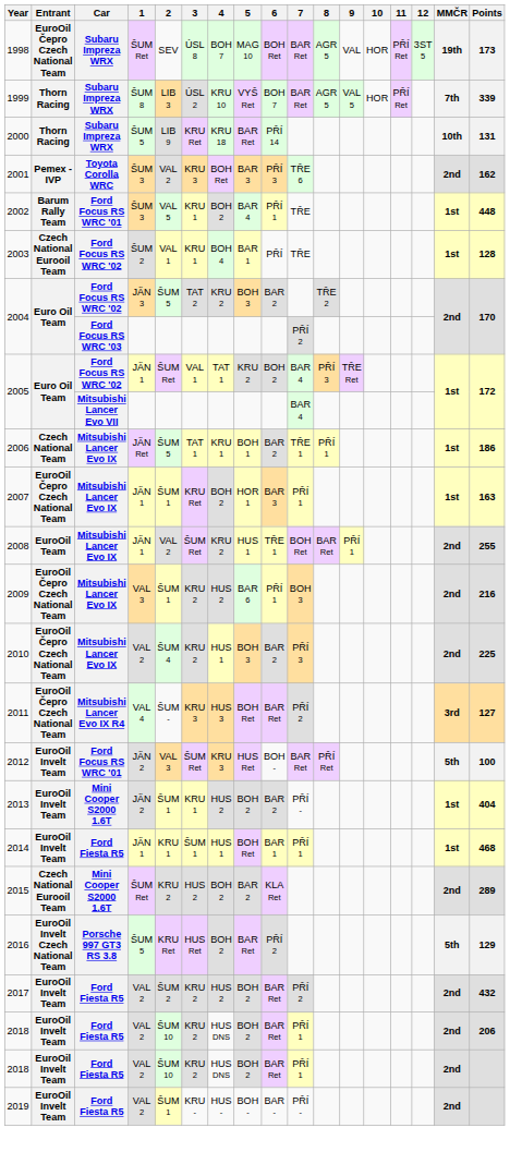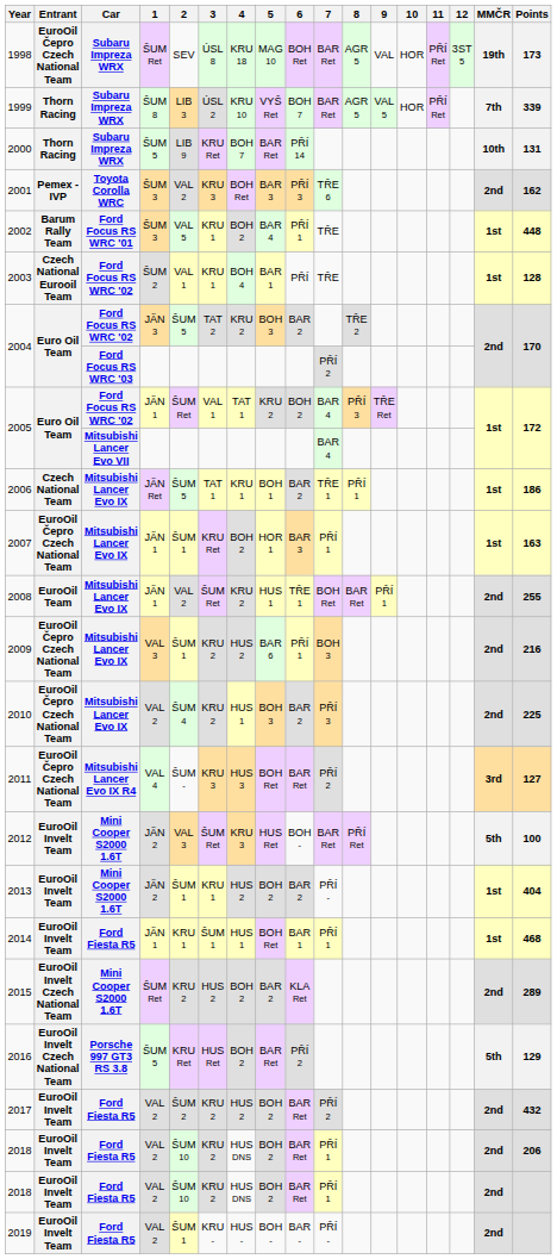 <table class="wikitable" style="text-align:center; font-size:90%">
 <tr>
 <th>Year</th>
 <th>Entrant</th>
 <th>Car</th>
 <th>1</th>
 <th>2</th>
 <th>3</th>
 <th>4</th>
 <th>5</th>
 <th>6</th>
 <th>7</th>
 <th>8</th>
 <th>9</th>
 <th>10</th>
 <th>11</th>
 <th>12</th>
 <th>MMČR</th>
 <th>Points</th>
 </tr>
 <tr>
 <td>1998</td>
 <th>EuroOil Čepro Czech National Team</th>
 <th><a href='#'>Subaru Impreza WRX</a></th>
 <td style="background:#EFCFFF;">ŠUM<br><small>Ret</small></td>
 <td>SEV</td>
 <td style="background:#DFFFDF;">ÚSL<br><small>8</small></td>
-<td style="background:#DFFFDF;">BOH<br><small>7</small></td>
+<td style="background:#DFFFDF;">KRU<br><small>18</small></td>
 <td style="background:#DFFFDF;">MAG<br><small>10</small></td>
 <td style="background:#EFCFFF;">BOH<br><small>Ret</small></td>
 <td style="background:#EFCFFF;">BAR<br><small>Ret</small></td>
 <td style="background:#DFFFDF;">AGR<br><small>5</small></td>
 <td>VAL</td>
 <td>HOR</td>
 <td style="background:#EFCFFF;">PŘÍ<br><small>Ret</small></td>
 <td style="background:#DFFFDF;">3ST<br><small>5</small></td>
 <th>19th</th>
 <th>173</th>
 </tr>
 <tr>
 <td>1999</td>
 <th>Thorn Racing</th>
 <th><a href='#'>Subaru Impreza WRX</a></th>
 <td style="background:#DFFFDF;">ŠUM<br><small>8</small></td>
 <td style="background:#FFDF9F;">LIB<br><small>3</small></td>
 <td style="background:#DFDFDF;">ÚSL<br><small>2</small></td>
 <td style="background:#DFFFDF;">KRU<br><small>10</small></td>
 <td style="background:#EFCFFF;">VYŠ<br><small>Ret</small></td>
 <td style="background:#DFFFDF;">BOH<br><small>7</small></td>
 <td style="background:#EFCFFF;">BAR<br><small>Ret</small></td>
 <td style="background:#DFFFDF;">AGR<br><small>5</small></td>
 <td style="background:#DFFFDF;">VAL<br><small>5</small></td>
 <td>HOR</td>
 <td style="background:#EFCFFF;">PŘÍ<br><small>Ret</small></td>
 <td></td>
 <th>7th</th>
 <th>339</th>
 </tr>
 <tr>
 <td>2000</td>
 <th>Thorn Racing</th>
 <th><a href='#'>Subaru Impreza WRX</a></th>
 <td style="background:#DFFFDF;">ŠUM<br><small>5</small></td>
 <td style="background:#DFDFDF;">LIB<br><small>9</small></td>
 <td style="background:#EFCFFF;">KRU<br><small>Ret</small></td>
-<td style="background:#DFFFDF;">KRU<br><small>18</small></td>
+<td style="background:#DFFFDF;">BOH<br><small>7</small></td>
 <td style="background:#EFCFFF;">BAR<br><small>Ret</small></td>
 <td style="background:#DFFFDF;">PŘÍ<br><small>14</small></td>
 <td></td>
 <td></td>
 <td></td>
 <td></td>
 <td></td>
 <td></td>
 <th>10th</th>
 <th>131</th>
 </tr>
 <tr>
 <td>2001</td>
 <th>Pemex - IVP</th>
 <th><a href='#'>Toyota Corolla WRC</a></th>
 <td style="background:#FFDF9F;">ŠUM<br><small>3</small></td>
 <td style="background:#DFDFDF;">VAL<br><small>2</small></td>
 <td style="background:#FFDF9F;">KRU<br><small>3</small></td>
 <td style="background:#EFCFFF;">BOH<br><small>Ret</small></td>
 <td style="background:#FFDF9F;">BAR<br><small>3</small></td>
 <td style="background:#FFDF9F;">PŘÍ<br><small>3</small></td>
 <td style="background:#DFFFDF;">TŘE<br><small>6</small></td>
 <td></td>
 <td></td>
 <td></td>
 <td></td>
 <td></td>
 <td style="background:#DFDFDF;"><strong>2nd</strong></td>
 <td style="background:#DFDFDF;"><strong>162</strong></td>
 </tr>
 <tr>
 <td>2002</td>
 <th>Barum Rally Team</th>
 <th><a href='#'>Ford Focus RS WRC '01</a></th>
 <td style="background:#FFDF9F;">ŠUM<br><small>3</small></td>
 <td style="background:#DFFFDF;">VAL<br><small>5</small></td>
 <td style="background:#FFFFBF;">KRU<br><small>1</small></td>
 <td style="background:#DFDFDF;">BOH<br><small>2</small></td>
 <td style="background:#DFFFDF;">BAR<br><small>4</small></td>
 <td style="background:#FFFFBF;">PŘÍ<br><small>1</small></td>
 <td>TŘE</td>
 <td></td>
 <td></td>
 <td></td>
 <td></td>
 <td></td>
 <td style="background:#FFFFBF;"><strong>1st</strong></td>
 <td style="background:#FFFFBF;"><strong>448</strong></td>
 </tr>
 <tr>
 <td>2003</td>
 <th>Czech National Eurooil Team</th>
 <th><a href='#'>Ford Focus RS WRC '02</a></th>
 <td style="background:#DFDFDF;">ŠUM<br><small>2</small></td>
 <td style="background:#FFFFBF;">VAL<br><small>1</small></td>
 <td style="background:#FFFFBF;">KRU<br><small>1</small></td>
 <td style="background:#DFFFDF;">BOH<br><small>4</small></td>
 <td style="background:#FFFFBF;">BAR<br><small>1</small></td>
 <td>PŘÍ</td>
 <td>TŘE</td>
 <td></td>
 <td></td>
 <td></td>
 <td></td>
 <td></td>
 <td style="background:#FFFFBF;"><strong>1st</strong></td>
 <td style="background:#FFFFBF;"><strong>128</strong></td>
 </tr>
 <tr>
 <td rowspan="2">2004</td>
 <th rowspan="2">Euro Oil Team</th>
 <th><a href='#'>Ford Focus RS WRC '02</a></th>
 <td style="background:#FFDF9F;">JÄN<br><small>3</small></td>
 <td style="background:#DFFFDF;">ŠUM<br><small>5</small></td>
 <td style="background:#DFDFDF;">TAT<br><small>2</small></td>
 <td style="background:#DFDFDF;">KRU<br><small>2</small></td>
 <td style="background:#FFDF9F;">BOH<br><small>3</small></td>
 <td style="background:#DFDFDF;">BAR<br><small>2</small></td>
 <td></td>
 <td style="background:#DFDFDF;">TŘE<br><small>2</small></td>
 <td></td>
 <td></td>
 <td></td>
 <td></td>
 <td style="background:#DFDFDF;" rowspan="2"><strong>2nd</strong></td>
 <td style="background:#DFDFDF;" rowspan="2"><strong>170</strong></td>
 </tr>
 <tr>
 <th><a href='#'>Ford Focus RS WRC '03</a></th>
 <td></td>
 <td></td>
 <td></td>
 <td></td>
 <td></td>
 <td></td>
 <td style="background:#DFDFDF;">PŘÍ<br><small>2</small></td>
 <td></td>
 <td></td>
 <td></td>
 <td></td>
 <td></td>
 </tr>
 <tr>
 <td rowspan="2">2005</td>
 <th rowspan="2">Euro Oil Team</th>
 <th><a href='#'>Ford Focus RS WRC '02</a></th>
 <td style="background:#FFFFBF;">JÄN<br><small>1</small></td>
 <td style="background:#EFCFFF;">ŠUM<br><small>Ret</small></td>
 <td style="background:#FFFFBF;">VAL<br><small>1</small></td>
 <td style="background:#FFFFBF;">TAT<br><small>1</small></td>
 <td style="background:#DFDFDF;">KRU<br><small>2</small></td>
 <td style="background:#DFDFDF;">BOH<br><small>2</small></td>
 <td style="background:#DFFFDF;">BAR<br><small>4</small></td>
 <td style="background:#FFDF9F;">PŘÍ<br><small>3</small></td>
 <td style="background:#EFCFFF;">TŘE<br><small>Ret</small></td>
 <td></td>
 <td></td>
 <td></td>
 <td rowspan="2" style="background:#FFFFBF;"><strong>1st</strong></td>
 <td rowspan="2" style="background:#FFFFBF;"><strong>172</strong></td>
 </tr>
 <tr>
 <th><a href='#'>Mitsubishi Lancer Evo VII</a></th>
 <td></td>
 <td></td>
 <td></td>
 <td></td>
 <td></td>
 <td></td>
 <td style="background:#DFFFDF;">BAR<br><small>4</small></td>
 <td></td>
 <td></td>
 <td></td>
 <td></td>
 <td></td>
 </tr>
 <tr>
 <td>2006</td>
 <th>Czech National Team</th>
 <th><a href='#'>Mitsubishi Lancer Evo IX</a></th>
 <td style="background:#EFCFFF;">JÄN<br><small>Ret</small></td>
 <td style="background:#DFFFDF;">ŠUM<br><small>5</small></td>
 <td style="background:#FFFFBF;">TAT<br><small>1</small></td>
 <td style="background:#FFFFBF;">KRU<br><small>1</small></td>
 <td style="background:#FFFFBF;">BOH<br><small>1</small></td>
 <td style="background:#DFDFDF;">BAR<br><small>2</small></td>
 <td style="background:#FFFFBF;">TŘE<br><small>1</small></td>
 <td style="background:#FFFFBF;">PŘÍ<br><small>1</small></td>
 <td></td>
 <td></td>
 <td></td>
 <td></td>
 <td style="background:#FFFFBF;"><strong>1st</strong></td>
 <td style="background:#FFFFBF;"><strong>186</strong></td>
 </tr>
 <tr>
 <td>2007</td>
 <th>EuroOil Čepro Czech National Team</th>
 <th><a href='#'>Mitsubishi Lancer Evo IX</a></th>
 <td style="background:#FFFFBF;">JÄN<br><small>1</small></td>
 <td style="background:#FFFFBF;">ŠUM<br><small>1</small></td>
 <td style="background:#EFCFFF;">KRU<br><small>Ret</small></td>
 <td style="background:#DFDFDF;">BOH<br><small>2</small></td>
 <td style="background:#FFFFBF;">HOR<br><small>1</small></td>
 <td style="background:#FFDF9F;">BAR<br><small>3</small></td>
 <td style="background:#FFFFBF;">PŘÍ<br><small>1</small></td>
 <td></td>
 <td></td>
 <td></td>
 <td></td>
 <td></td>
 <td style="background:#FFFFBF;"><strong>1st</strong></td>
 <td style="background:#FFFFBF;"><strong>163</strong></td>
 </tr>
 <tr>
 <td>2008</td>
 <th>EuroOil Team</th>
 <th><a href='#'>Mitsubishi Lancer Evo IX</a></th>
 <td style="background:#FFFFBF;">JÄN<br><small>1</small></td>
 <td style="background:#DFDFDF;">VAL<br><small>2</small></td>
 <td style="background:#EFCFFF;">ŠUM<br><small>Ret</small></td>
 <td style="background:#DFDFDF;">KRU<br><small>2</small></td>
 <td style="background:#FFFFBF;">HUS<br><small>1</small></td>
 <td style="background:#FFFFBF;">TŘE<br><small>1</small></td>
 <td style="background:#EFCFFF;">BOH<br><small>Ret</small></td>
 <td style="background:#EFCFFF;">BAR<br><small>Ret</small></td>
 <td style="background:#FFFFBF;">PŘÍ<br><small>1</small></td>
 <td></td>
 <td></td>
 <td></td>
 <td style="background:#DFDFDF;"><strong>2nd</strong></td>
 <td style="background:#DFDFDF;"><strong>255</strong></td>
 </tr>
 <tr>
 <td>2009</td>
 <th>EuroOil Čepro Czech National Team</th>
 <th><a href='#'>Mitsubishi Lancer Evo IX</a></th>
 <td style="background:#FFDF9F;">VAL<br><small>3</small></td>
 <td style="background:#FFFFBF;">ŠUM<br><small>1</small></td>
 <td style="background:#DFDFDF;">KRU<br><small>2</small></td>
 <td style="background:#DFDFDF;">HUS<br><small>2</small></td>
 <td style="background:#DFFFDF;">BAR<br><small>6</small></td>
 <td style="background:#FFFFBF;">PŘÍ<br><small>1</small></td>
 <td style="background:#FFDF9F;">BOH<br><small>3</small></td>
 <td></td>
 <td></td>
 <td></td>
 <td></td>
 <td></td>
 <td style="background:#DFDFDF;"><strong>2nd</strong></td>
 <td style="background:#DFDFDF;"><strong>216</strong></td>
 </tr>
 <tr>
 <td>2010</td>
 <th>EuroOil Čepro Czech National Team</th>
 <th><a href='#'>Mitsubishi Lancer Evo IX</a></th>
 <td style="background:#DFDFDF;">VAL<br><small>2</small></td>
 <td style="background:#DFFFDF;">ŠUM<br><small>4</small></td>
 <td style="background:#DFDFDF;">KRU<br><small>2</small></td>
 <td style="background:#FFFFBF;">HUS<br><small>1</small></td>
 <td style="background:#FFDF9F;">BOH<br><small>3</small></td>
 <td style="background:#DFDFDF;">BAR<br><small>2</small></td>
 <td style="background:#FFDF9F;">PŘÍ<br><small>3</small></td>
 <td></td>
 <td></td>
 <td></td>
 <td></td>
 <td></td>
 <td style="background:#DFDFDF;"><strong>2nd</strong></td>
 <td style="background:#DFDFDF;"><strong>225</strong></td>
 </tr>
 <tr>
 <td>2011</td>
 <th>EuroOil Čepro Czech National Team</th>
 <th><a href='#'>Mitsubishi Lancer Evo IX R4</a></th>
 <td style="background:#DFFFDF;">VAL<br><small>4</small></td>
 <td>ŠUM<br><small>-</small></td>
 <td style="background:#FFDF9F;">KRU<br><small>3</small></td>
 <td style="background:#FFDF9F;">HUS<br><small>3</small></td>
 <td style="background:#EFCFFF;">BOH<br><small>Ret</small></td>
 <td style="background:#EFCFFF;">BAR<br><small>Ret</small></td>
 <td style="background:#DFDFDF;">PŘÍ<br><small>2</small></td>
 <td></td>
 <td></td>
 <td></td>
 <td></td>
 <td></td>
 <td style="background:#FFDF9F;"><strong>3rd</strong></td>
 <td style="background:#FFDF9F;"><strong>127</strong></td>
 </tr>
 <tr>
 <td>2012</td>
 <th>EuroOil Invelt Team</th>
-<th><a href='#'>Ford Focus RS WRC '01</a></th>
+<th><a href='#'>Mini Cooper S2000 1.6T</a></th>
 <td style="background:#DFDFDF;">JÄN<br><small>2</small></td>
 <td style="background:#FFDF9F;">VAL<br><small>3</small></td>
 <td style="background:#EFCFFF;">ŠUM<br><small>Ret</small></td>
 <td style="background:#FFDF9F;">KRU<br><small>3</small></td>
 <td style="background:#EFCFFF;">HUS<br><small>Ret</small></td>
 <td>BOH<br><small>-</small></td>
 <td style="background:#EFCFFF;">BAR<br><small>Ret</small></td>
 <td style="background:#EFCFFF;">PŘÍ<br><small>Ret</small></td>
 <td></td>
 <td></td>
 <td></td>
 <td></td>
 <th>5th</th>
 <th>100</th>
 </tr>
 <tr>
 <td>2013</td>
 <th>EuroOil Invelt Team</th>
 <th><a href='#'>Mini Cooper S2000 1.6T</a></th>
 <td style="background:#DFDFDF;">JÄN<br><small>2</small></td>
 <td style="background:#FFFFBF;">ŠUM<br><small>1</small></td>
 <td style="background:#FFFFBF;">KRU<br><small>1</small></td>
 <td style="background:#DFDFDF;">HUS<br><small>2</small></td>
 <td style="background:#DFDFDF;">BOH<br><small>2</small></td>
 <td style="background:#DFDFDF;">BAR<br><small>2</small></td>
 <td>PŘÍ<br><small>-</small></td>
 <td></td>
 <td></td>
 <td></td>
 <td></td>
 <td></td>
 <td style="background:#FFFFBF;"><strong>1st</strong></td>
 <td style="background:#FFFFBF;"><strong>404</strong></td>
 </tr>
 <tr>
 <td>2014</td>
 <th>EuroOil Invelt Team</th>
 <th><a href='#'>Ford Fiesta R5</a></th>
 <td style="background:#FFFFBF;">JÄN<br><small>1</small></td>
 <td style="background:#FFFFBF;">KRU<br><small>1</small></td>
 <td style="background:#FFFFBF;">ŠUM<br><small>1</small></td>
 <td style="background:#FFFFBF;">HUS<br><small>1</small></td>
 <td style="background:#EFCFFF;">BOH<br><small>Ret</small></td>
 <td style="background:#FFFFBF;">BAR<br><small>1</small></td>
 <td style="background:#FFFFBF;">PŘÍ<br><small>1</small></td>
 <td></td>
 <td></td>
 <td></td>
 <td></td>
 <td></td>
 <td style="background:#FFFFBF;"><strong>1st</strong></td>
 <td style="background:#FFFFBF;"><strong>468</strong></td>
 </tr>
 <tr>
 <td>2015</td>
-<th>Czech National Eurooil Team</th>
+<th>EuroOil Invelt Czech National Team</th>
 <th><a href='#'>Mini Cooper S2000 1.6T</a></th>
 <td style="background:#EFCFFF;">ŠUM<br><small>Ret</small></td>
 <td style="background:#DFDFDF;">KRU<br><small>2</small></td>
 <td style="background:#DFDFDF;">HUS<br><small>2</small></td>
 <td style="background:#DFDFDF;">BOH<br><small>2</small></td>
 <td style="background:#DFDFDF;">BAR<br><small>2</small></td>
 <td style="background:#EFCFFF;">KLA<br><small>Ret</small></td>
 <td></td>
 <td></td>
 <td></td>
 <td></td>
 <td></td>
 <td></td>
 <td style="background:#DFDFDF;"><strong>2nd</strong></td>
 <td style="background:#DFDFDF;"><strong>289</strong></td>
 </tr>
 <tr>
 <td>2016</td>
 <th>EuroOil Invelt Czech National Team</th>
 <th><a href='#'>Porsche 997 GT3 RS 3.8</a></th>
 <td style="background:#DFFFDF;">ŠUM<br><small>5</small></td>
 <td style="background:#EFCFFF;">KRU<br><small>Ret</small></td>
 <td style="background:#EFCFFF;">HUS<br><small>Ret</small></td>
 <td style="background:#DFDFDF;">BOH<br><small>2</small></td>
 <td style="background:#EFCFFF;">BAR<br><small>Ret</small></td>
 <td style="background:#DFDFDF;">PŘÍ<br><small>2</small></td>
 <td></td>
 <td></td>
 <td></td>
 <td></td>
 <td></td>
 <td></td>
 <th>5th</th>
 <th>129</th>
 </tr>
 <tr>
 <td>2017</td>
 <th>EuroOil Invelt Team</th>
 <th><a href='#'>Ford Fiesta R5</a></th>
 <td style="background:#DFDFDF;">VAL<br><small>2</small></td>
 <td style="background:#DFDFDF;">ŠUM<br><small>2</small></td>
 <td style="background:#DFDFDF;">KRU<br><small>2</small></td>
 <td style="background:#DFDFDF;">HUS<br><small>2</small></td>
 <td style="background:#DFDFDF;">BOH<br><small>2</small></td>
 <td style="background:#EFCFFF;">BAR<br><small>Ret</small></td>
 <td style="background:#DFDFDF;">PŘÍ<br><small>2</small></td>
 <td></td>
 <td></td>
 <td></td>
 <td></td>
 <td></td>
 <td style="background:#DFDFDF;"><strong>2nd</strong></td>
 <td style="background:#DFDFDF;"><strong>432</strong></td>
 </tr>
 <tr>
 <td>2018</td>
 <th>EuroOil Invelt Team</th>
 <th><a href='#'>Ford Fiesta R5</a></th>
 <td style="background:#DFDFDF;">VAL<br><small>2</small></td>
 <td style="background:#DFFFDF;">ŠUM<br><small>10</small></td>
 <td style="background:#DFDFDF;">KRU<br><small>2</small></td>
 <td>HUS<br><small>DNS</small></td>
 <td style="background:#DFDFDF;">BOH<br><small>2</small></td>
 <td style="background:#EFCFFF;">BAR<br><small>Ret</small></td>
 <td style="background:#FFFFBF;">PŘÍ<br><small>1</small></td>
 <td></td>
 <td></td>
 <td></td>
 <td></td>
 <td></td>
 <td style="background:#DFDFDF;"><strong>2nd</strong></td>
 <td style="background:#DFDFDF;"><strong>206</strong></td>
 </tr>
 <tr>
 <td>2018</td>
 <th>EuroOil Invelt Team</th>
 <th><a href='#'>Ford Fiesta R5</a></th>
 <td style="background:#DFDFDF;">VAL<br><small>2</small></td>
 <td style="background:#DFFFDF;">ŠUM<br><small>10</small></td>
 <td style="background:#DFDFDF;">KRU<br><small>2</small></td>
 <td>HUS<br><small>DNS</small></td>
 <td style="background:#DFDFDF;">BOH<br><small>2</small></td>
 <td style="background:#EFCFFF;">BAR<br><small>Ret</small></td>
 <td style="background:#FFFFBF;">PŘÍ<br><small>1</small></td>
 <td></td>
 <td></td>
 <td></td>
 <td></td>
 <td></td>
 <td style="background:#DFDFDF;"><strong>2nd</strong></td>
 <td style="background:#DFDFDF;"></td>
 </tr>
 <tr>
 <td>2019</td>
 <th>EuroOil Invelt Team</th>
 <th><a href='#'>Ford Fiesta R5</a></th>
 <td style="background:#DFDFDF;">VAL<br><small>2</small></td>
 <td style="background:#FFFFBF;">ŠUM<br><small>1</small></td>
 <td>KRU<br><small>-</small></td>
 <td>HUS<br><small>-</small></td>
 <td>BOH<br><small>-</small></td>
 <td>BAR<br><small>-</small></td>
 <td>PŘÍ<br><small>-</small></td>
 <td></td>
 <td></td>
 <td></td>
 <td></td>
 <td></td>
 <td style="background:#DFDFDF;"><strong>2nd</strong></td>
 <td style="background:#DFDFDF;"></td>
 </tr>
 </table>
